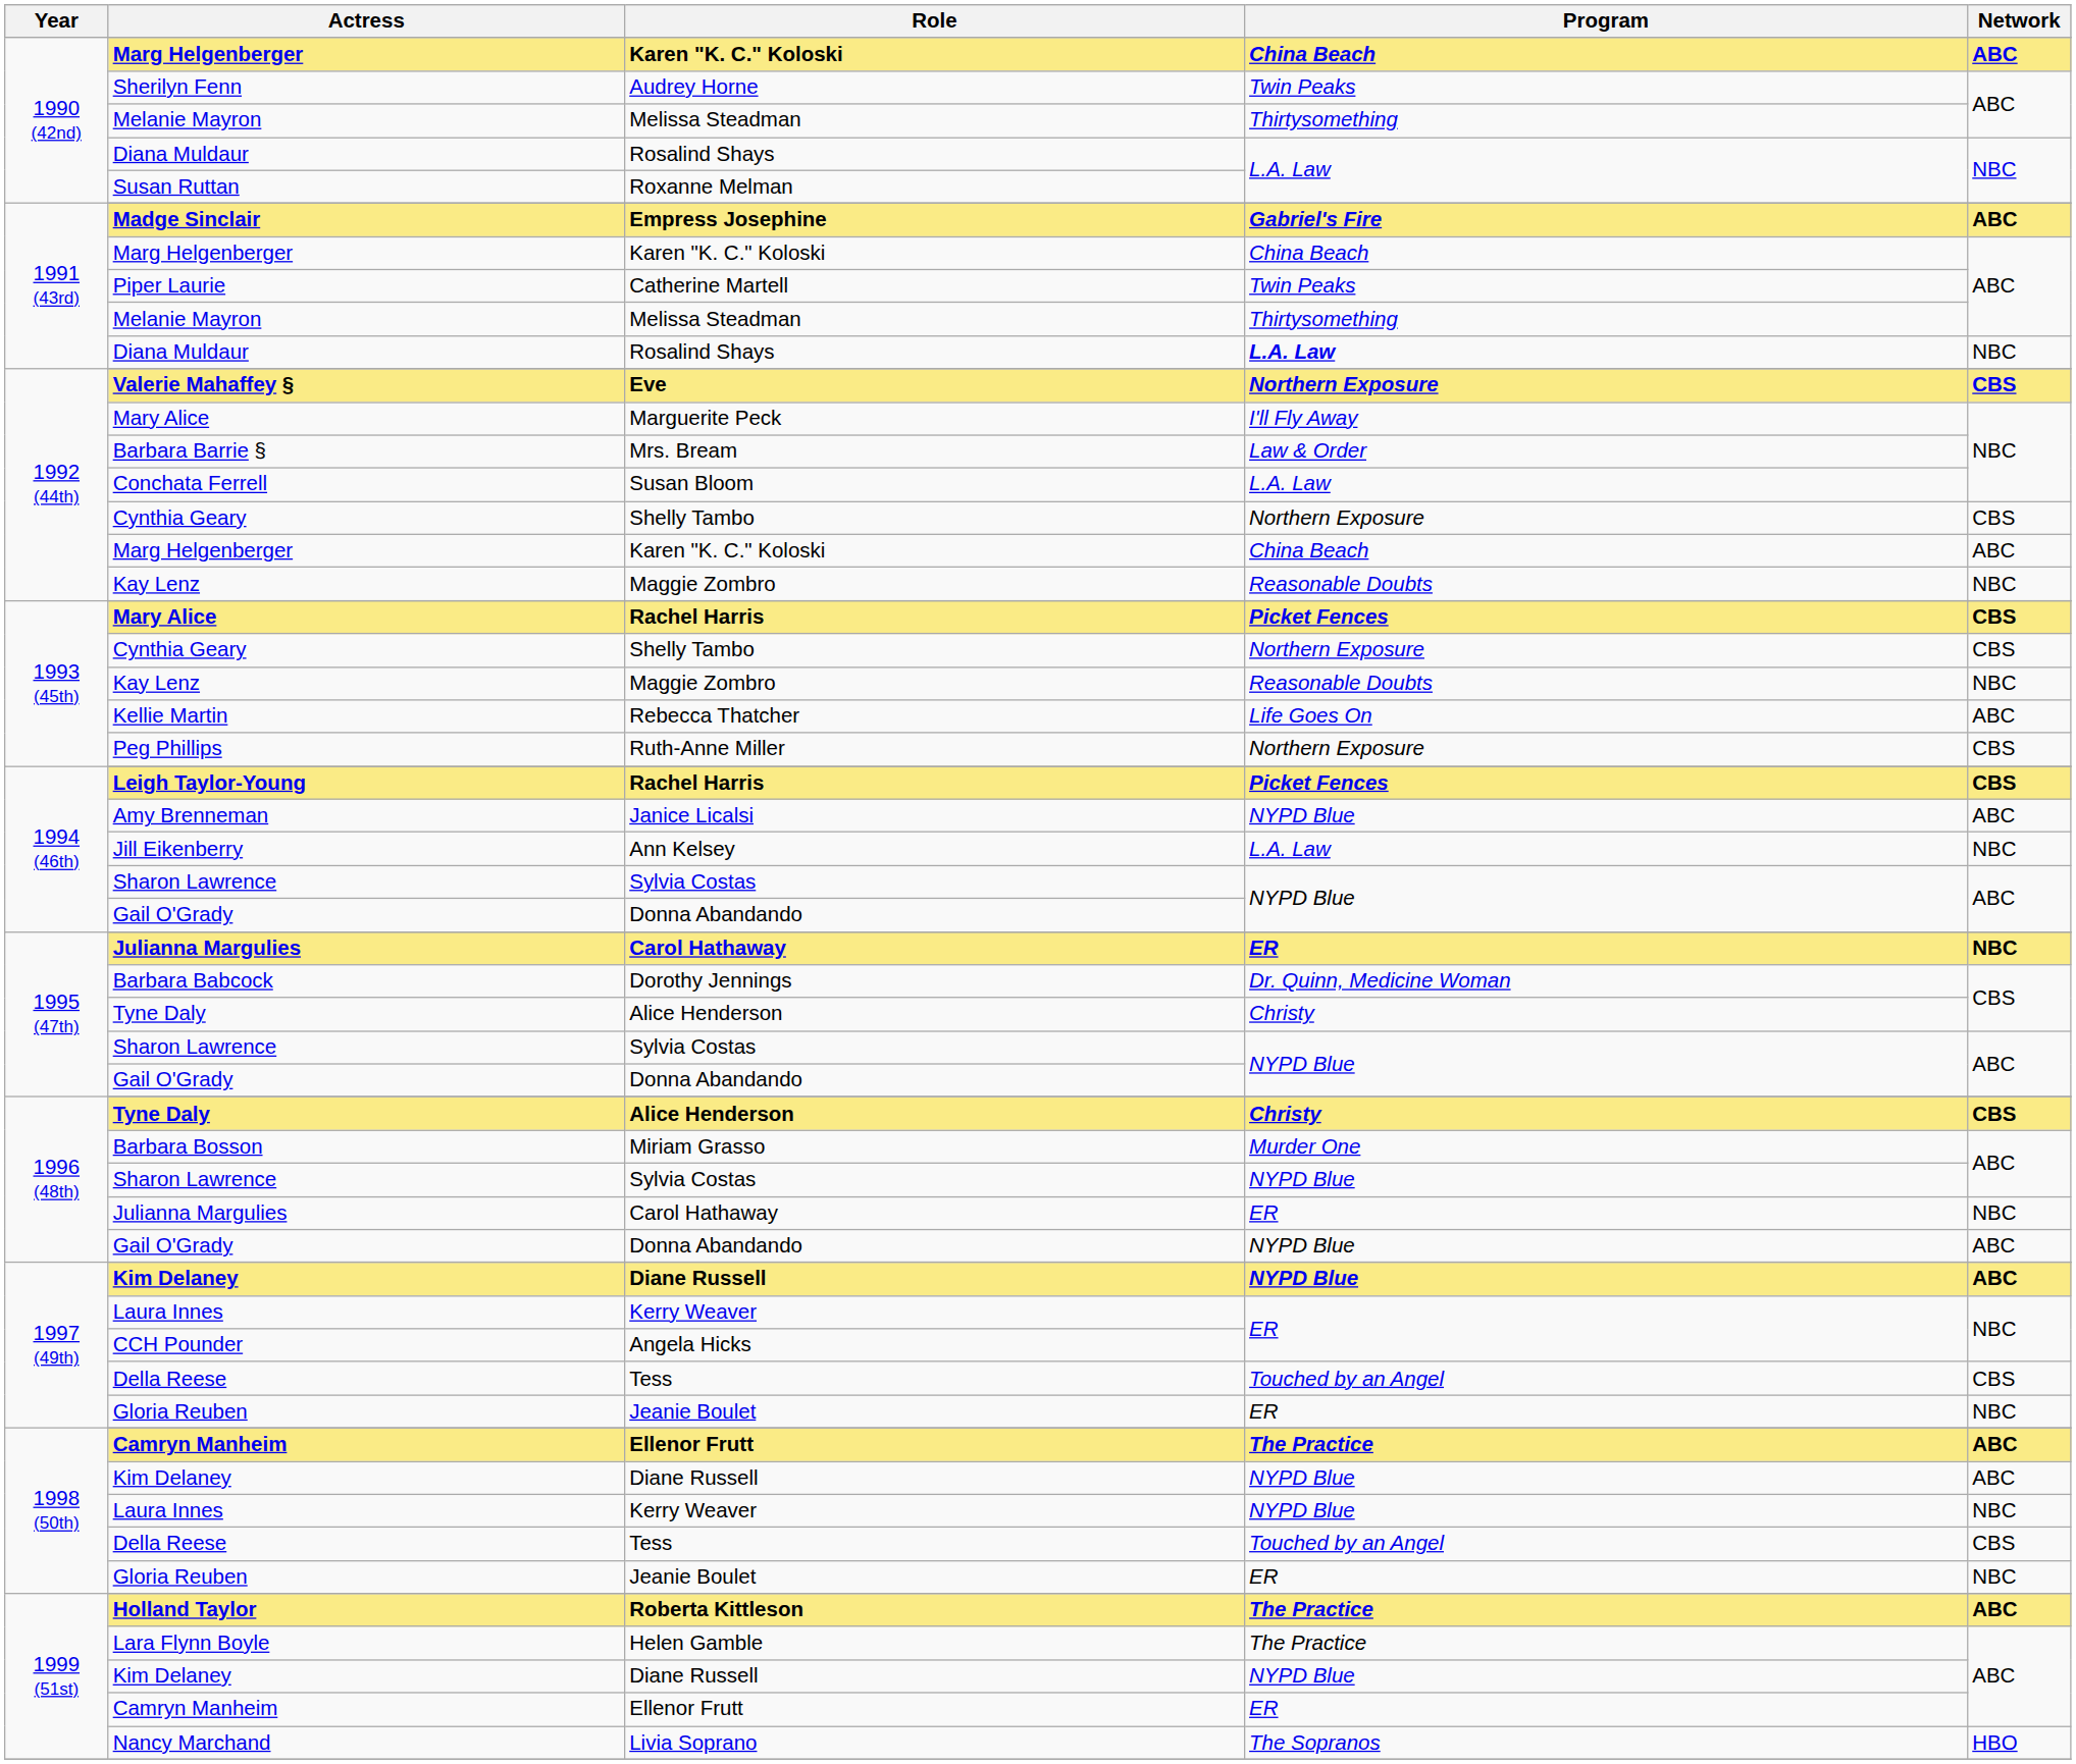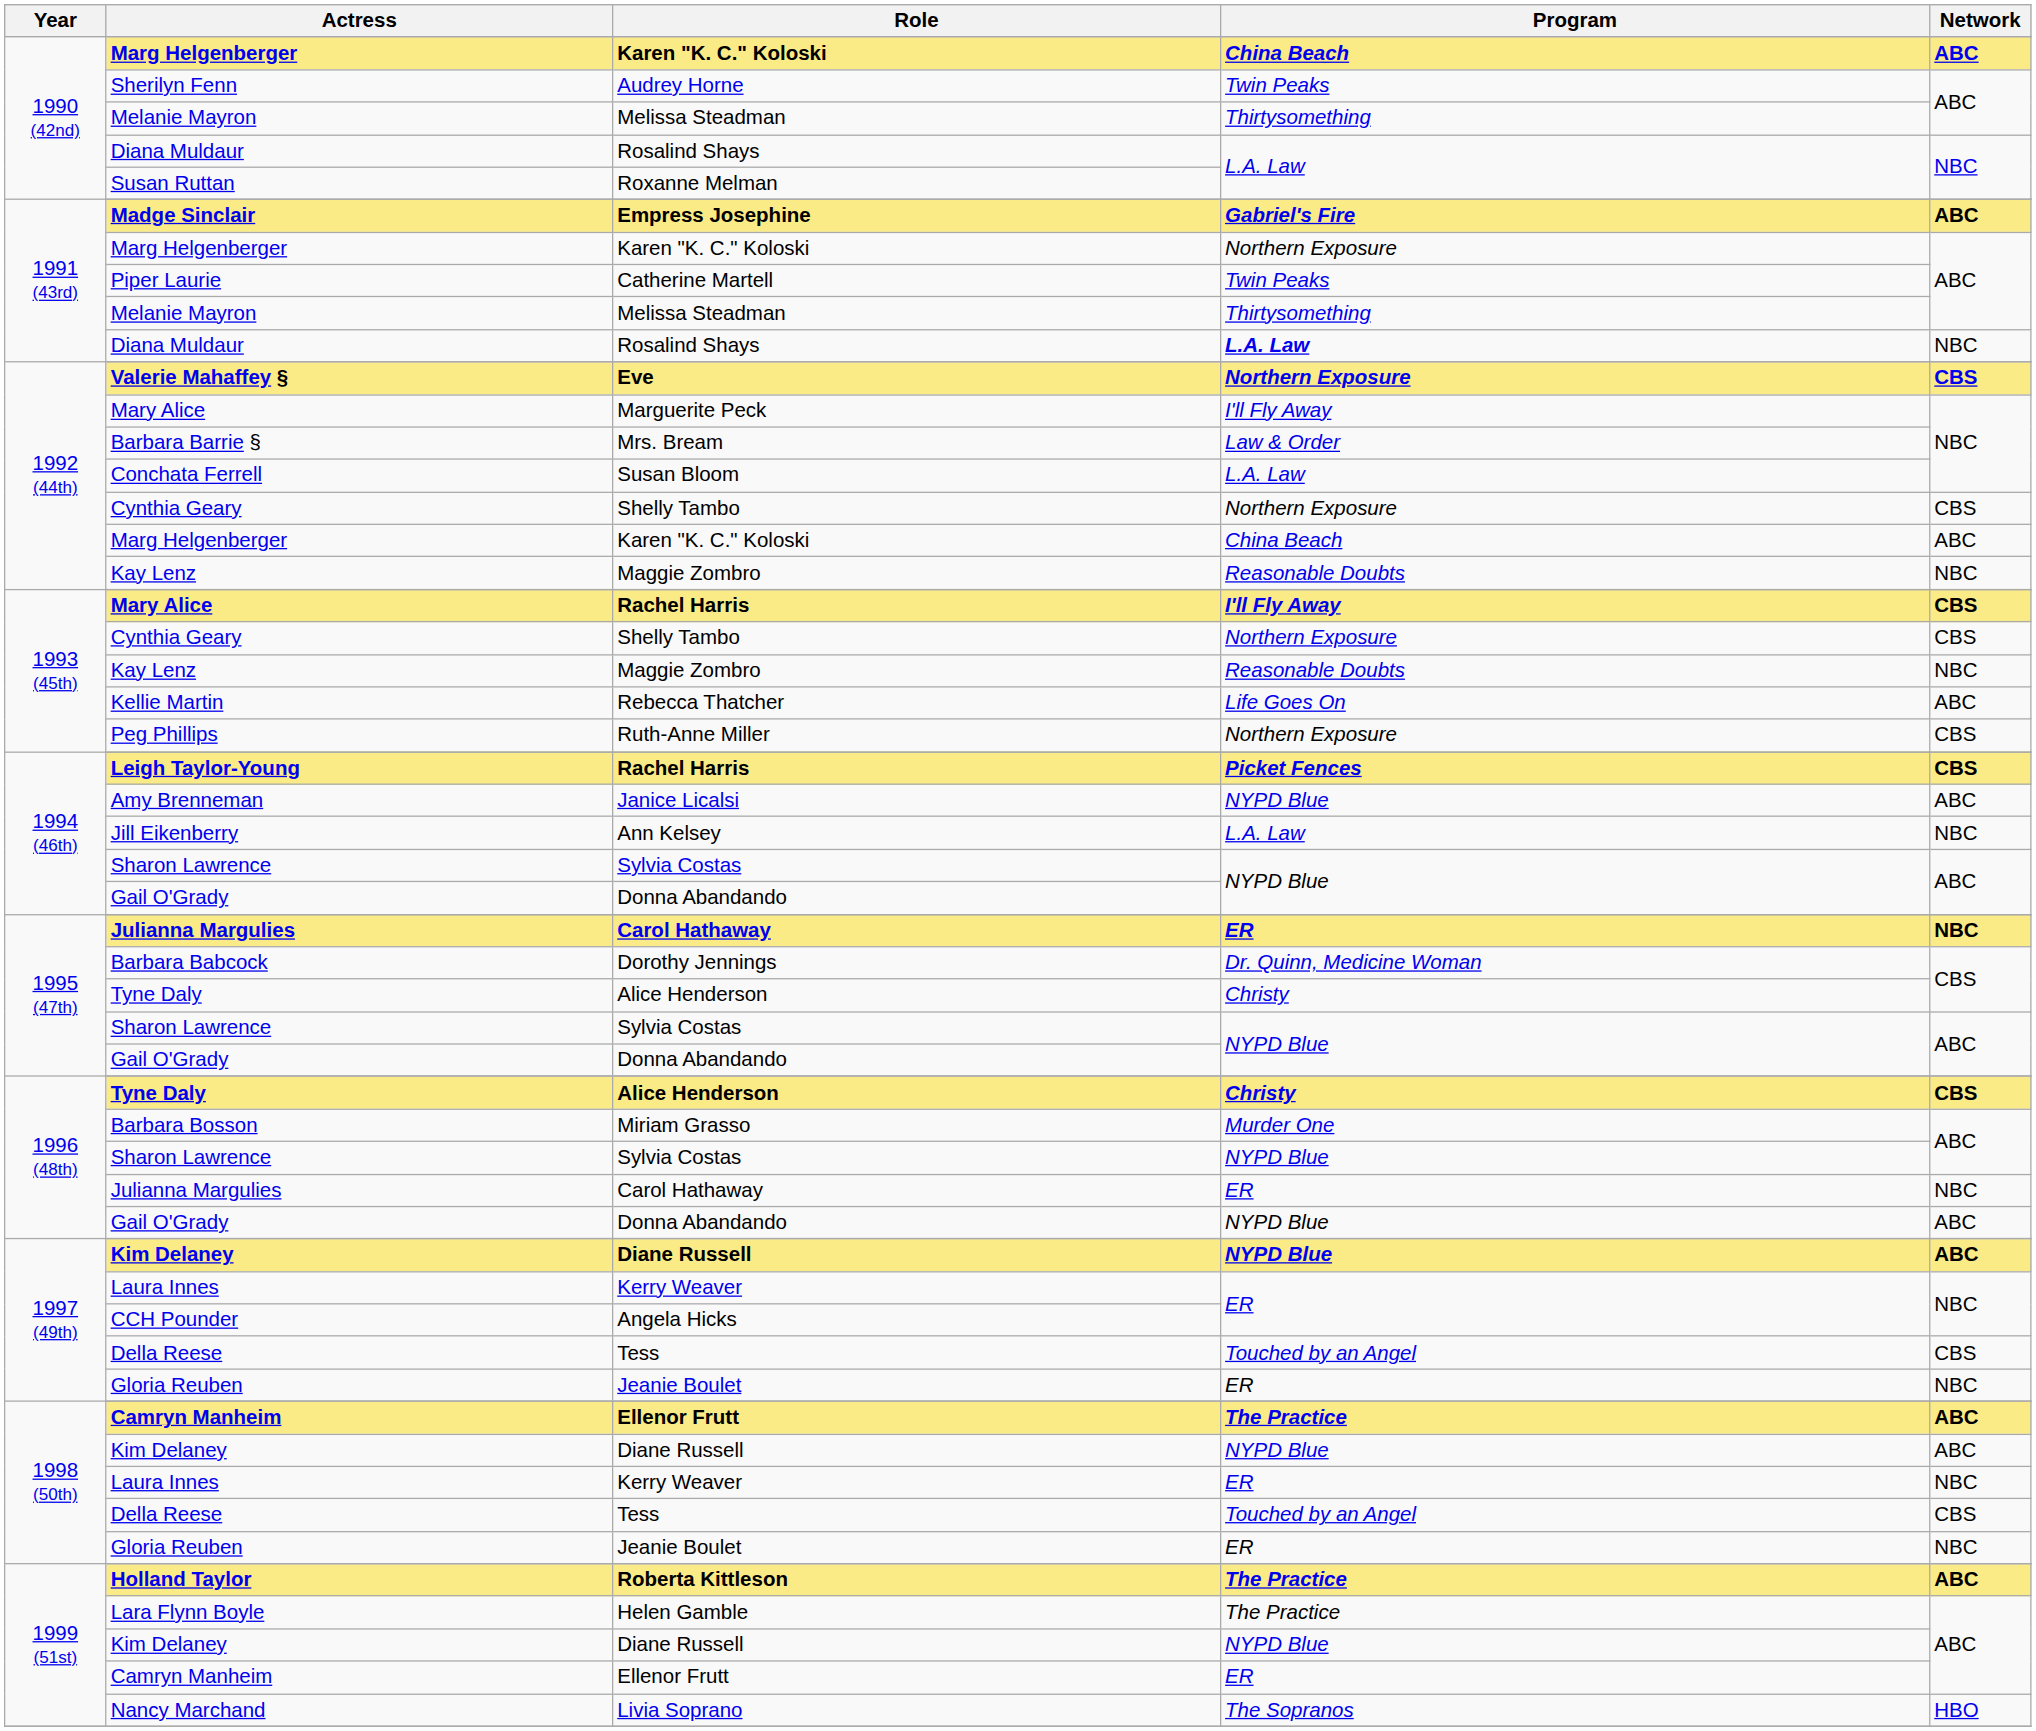 <table class="wikitable" style="width:100%">
 <tr style="background:#bebebe;">
 <th style="width:5%;">Year</th>
 <th style="width:25%;">Actress</th>
 <th style="width:30%;">Role</th>
 <th style="width:35%;">Program</th>
 <th style="width:5%;">Network</th>
 </tr>
 <tr>
 <td rowspan=6 style="text-align:center"><a href='#'>1990</a><br><small><a href='#'>(42nd)</a></small></td>
 </tr>
 <tr style="background:#FAEB86">
 <td><strong><a href='#'>Marg Helgenberger</a></strong></td>
 <td><strong>Karen "K. C." Koloski</strong></td>
 <td><strong><em><a href='#'>China Beach</a></em></strong></td>
 <td><strong><a href='#'>ABC</a></strong></td>
 </tr>
 <tr>
 <td><a href='#'>Sherilyn Fenn</a></td>
 <td><a href='#'>Audrey Horne</a></td>
 <td><em><a href='#'>Twin Peaks</a></em></td>
 <td rowspan=2>ABC</td>
 </tr>
 <tr>
 <td><a href='#'>Melanie Mayron</a></td>
 <td>Melissa Steadman</td>
 <td><em><a href='#'>Thirtysomething</a></em></td>
 </tr>
 <tr>
 <td><a href='#'>Diana Muldaur</a></td>
 <td>Rosalind Shays</td>
 <td rowspan=2><em><a href='#'>L.A. Law</a></em></td>
 <td rowspan=2><a href='#'>NBC</a></td>
 </tr>
 <tr>
 <td><a href='#'>Susan Ruttan</a></td>
 <td>Roxanne Melman</td>
 </tr>
 <tr>
 <td rowspan=6 style="text-align:center"><a href='#'>1991</a><br><small><a href='#'>(43rd)</a></small></td>
 </tr>
 <tr style="background:#FAEB86">
 <td><strong><a href='#'>Madge Sinclair</a></strong></td>
 <td><strong>Empress Josephine</strong></td>
 <td><strong><em><a href='#'>Gabriel's Fire</a></em></strong></td>
 <td><strong>ABC</strong></td>
 </tr>
 <tr>
 <td><a href='#'>Marg Helgenberger</a></td>
 <td>Karen "K. C." Koloski</td>
-<td><em><a href='#'>China Beach</a></em></td>
+<td><em>Northern Exposure</em></td>
 <td rowspan=3>ABC</td>
 </tr>
 <tr>
 <td><a href='#'>Piper Laurie</a></td>
 <td>Catherine Martell</td>
 <td><em><a href='#'>Twin Peaks</a></em></td>
 </tr>
 <tr>
 <td><a href='#'>Melanie Mayron</a></td>
 <td>Melissa Steadman</td>
 <td><em><a href='#'>Thirtysomething</a></em></td>
 </tr>
 <tr>
 <td><a href='#'>Diana Muldaur</a></td>
 <td>Rosalind Shays</td>
 <td><strong><em><a href='#'>L.A. Law</a></em></strong></td>
 <td>NBC</td>
 </tr>
 <tr>
 <td rowspan=8 style="text-align:center"><a href='#'>1992</a><br><small><a href='#'>(44th)</a></small></td>
 </tr>
 <tr style="background:#FAEB86">
 <td><strong><a href='#'>Valerie Mahaffey</a> §</strong></td>
 <td><strong>Eve</strong></td>
 <td><strong><em><a href='#'>Northern Exposure</a></em></strong></td>
 <td><strong><a href='#'>CBS</a></strong></td>
 </tr>
 <tr>
 <td><a href='#'>Mary Alice</a></td>
 <td>Marguerite Peck</td>
 <td><em><a href='#'>I'll Fly Away</a></em></td>
 <td rowspan=3>NBC</td>
 </tr>
 <tr>
 <td><a href='#'>Barbara Barrie</a> §</td>
 <td>Mrs. Bream</td>
 <td><em><a href='#'>Law & Order</a></em></td>
 </tr>
 <tr>
 <td><a href='#'>Conchata Ferrell</a></td>
 <td>Susan Bloom</td>
 <td><em><a href='#'>L.A. Law</a></em></td>
 </tr>
 <tr>
 <td><a href='#'>Cynthia Geary</a></td>
 <td>Shelly Tambo</td>
 <td><em>Northern Exposure</em></td>
 <td>CBS</td>
 </tr>
 <tr>
 <td><a href='#'>Marg Helgenberger</a></td>
 <td>Karen "K. C." Koloski</td>
 <td><em><a href='#'>China Beach</a></em></td>
 <td>ABC</td>
 </tr>
 <tr>
 <td><a href='#'>Kay Lenz</a></td>
 <td>Maggie Zombro</td>
 <td><em><a href='#'>Reasonable Doubts</a></em></td>
 <td>NBC</td>
 </tr>
 <tr>
 <td rowspan=6 style="text-align:center"><a href='#'>1993</a><br><small><a href='#'>(45th)</a></small></td>
 </tr>
 <tr style="background:#FAEB86">
 <td><strong><a href='#'>Mary Alice</a></strong></td>
 <td><strong>Rachel Harris</strong></td>
-<td><strong><em><a href='#'>Picket Fences</a></em></strong></td>
+<td><strong><em><a href='#'>I'll Fly Away</a></em></strong></td>
 <td><strong>CBS</strong></td>
 </tr>
 <tr>
 <td><a href='#'>Cynthia Geary</a></td>
 <td>Shelly Tambo</td>
 <td><em><a href='#'>Northern Exposure</a></em></td>
 <td>CBS</td>
 </tr>
 <tr>
 <td><a href='#'>Kay Lenz</a></td>
 <td>Maggie Zombro</td>
 <td><em><a href='#'>Reasonable Doubts</a></em></td>
 <td>NBC</td>
 </tr>
 <tr>
 <td><a href='#'>Kellie Martin</a></td>
 <td>Rebecca Thatcher</td>
 <td><em><a href='#'>Life Goes On</a></em></td>
 <td>ABC</td>
 </tr>
 <tr>
 <td><a href='#'>Peg Phillips</a></td>
 <td>Ruth-Anne Miller</td>
 <td><em>Northern Exposure</em></td>
 <td>CBS</td>
 </tr>
 <tr>
 <td rowspan=6 style="text-align:center"><a href='#'>1994</a><br><small><a href='#'>(46th)</a></small></td>
 </tr>
 <tr style="background:#FAEB86">
 <td><strong><a href='#'>Leigh Taylor-Young</a></strong></td>
 <td><strong>Rachel Harris</strong></td>
 <td><strong><em><a href='#'>Picket Fences</a></em></strong></td>
 <td><strong>CBS</strong></td>
 </tr>
 <tr>
 <td><a href='#'>Amy Brenneman</a></td>
 <td><a href='#'>Janice Licalsi</a></td>
 <td><em><a href='#'>NYPD Blue</a></em></td>
 <td>ABC</td>
 </tr>
 <tr>
 <td><a href='#'>Jill Eikenberry</a></td>
 <td>Ann Kelsey</td>
 <td><em><a href='#'>L.A. Law</a></em></td>
 <td>NBC</td>
 </tr>
 <tr>
 <td><a href='#'>Sharon Lawrence</a></td>
 <td><a href='#'>Sylvia Costas</a></td>
 <td rowspan="2"><em>NYPD Blue</em></td>
 <td rowspan="2">ABC</td>
 </tr>
 <tr>
 <td><a href='#'>Gail O'Grady</a></td>
 <td>Donna Abandando</td>
 </tr>
 <tr>
 <td rowspan=6 style="text-align:center"><a href='#'>1995</a><br><small><a href='#'>(47th)</a></small></td>
 </tr>
 <tr style="background:#FAEB86">
 <td><strong><a href='#'>Julianna Margulies</a></strong></td>
 <td><strong><a href='#'>Carol Hathaway</a></strong></td>
 <td><strong><em><a href='#'>ER</a></em></strong></td>
 <td><strong>NBC</strong></td>
 </tr>
 <tr>
 <td><a href='#'>Barbara Babcock</a></td>
 <td>Dorothy Jennings</td>
 <td><em><a href='#'>Dr. Quinn, Medicine Woman</a></em></td>
 <td rowspan=2>CBS</td>
 </tr>
 <tr>
 <td><a href='#'>Tyne Daly</a></td>
 <td>Alice Henderson</td>
 <td><em><a href='#'>Christy</a></em></td>
 </tr>
 <tr>
 <td><a href='#'>Sharon Lawrence</a></td>
 <td>Sylvia Costas</td>
 <td rowspan=2><em><a href='#'>NYPD Blue</a></em></td>
 <td rowspan=2>ABC</td>
 </tr>
 <tr>
 <td><a href='#'>Gail O'Grady</a></td>
 <td>Donna Abandando</td>
 </tr>
 <tr>
 <td rowspan=6 style="text-align:center"><a href='#'>1996</a><br><small><a href='#'>(48th)</a></small></td>
 </tr>
 <tr style="background:#FAEB86">
 <td><strong><a href='#'>Tyne Daly</a></strong></td>
 <td><strong>Alice Henderson</strong></td>
 <td><strong><em><a href='#'>Christy</a></em></strong></td>
 <td><strong>CBS</strong></td>
 </tr>
 <tr>
 <td><a href='#'>Barbara Bosson</a></td>
 <td>Miriam Grasso</td>
 <td><em><a href='#'>Murder One</a></em></td>
 <td rowspan=2>ABC</td>
 </tr>
 <tr>
 <td><a href='#'>Sharon Lawrence</a></td>
 <td>Sylvia Costas</td>
 <td><em><a href='#'>NYPD Blue</a></em></td>
 </tr>
 <tr>
 <td><a href='#'>Julianna Margulies</a></td>
 <td>Carol Hathaway</td>
 <td><em><a href='#'>ER</a></em></td>
 <td>NBC</td>
 </tr>
 <tr>
 <td><a href='#'>Gail O'Grady</a></td>
 <td>Donna Abandando</td>
 <td><em>NYPD Blue</em></td>
 <td>ABC</td>
 </tr>
 <tr>
 <td rowspan=6 style="text-align:center"><a href='#'>1997</a><br><small><a href='#'>(49th)</a></small></td>
 </tr>
 <tr style="background:#FAEB86">
 <td><strong><a href='#'>Kim Delaney</a></strong></td>
 <td><strong>Diane Russell</strong></td>
 <td><strong><em><a href='#'>NYPD Blue</a></em></strong></td>
 <td><strong>ABC</strong></td>
 </tr>
 <tr>
 <td><a href='#'>Laura Innes</a></td>
 <td><a href='#'>Kerry Weaver</a></td>
 <td rowspan=2><em><a href='#'>ER</a></em></td>
 <td rowspan=2>NBC</td>
 </tr>
 <tr>
 <td><a href='#'>CCH Pounder</a></td>
 <td>Angela Hicks</td>
 </tr>
 <tr>
 <td><a href='#'>Della Reese</a></td>
 <td>Tess</td>
 <td><em><a href='#'>Touched by an Angel</a></em></td>
 <td>CBS</td>
 </tr>
 <tr>
 <td><a href='#'>Gloria Reuben</a></td>
 <td><a href='#'>Jeanie Boulet</a></td>
 <td><em>ER</em></td>
 <td>NBC</td>
 </tr>
 <tr>
 <td rowspan=6 style="text-align:center"><a href='#'>1998</a><br><small><a href='#'>(50th)</a></small></td>
 </tr>
 <tr style="background:#FAEB86">
 <td><strong><a href='#'>Camryn Manheim</a></strong></td>
 <td><strong>Ellenor Frutt</strong></td>
 <td><strong><em><a href='#'>The Practice</a></em></strong></td>
 <td><strong>ABC</strong></td>
 </tr>
 <tr>
 <td><a href='#'>Kim Delaney</a></td>
 <td>Diane Russell</td>
 <td><em><a href='#'>NYPD Blue</a></em></td>
 <td>ABC</td>
 </tr>
 <tr>
 <td><a href='#'>Laura Innes</a></td>
 <td>Kerry Weaver</td>
-<td><em><a href='#'>NYPD Blue</a></em></td>
+<td><em><a href='#'>ER</a></em></td>
 <td>NBC</td>
 </tr>
 <tr>
 <td><a href='#'>Della Reese</a></td>
 <td>Tess</td>
 <td><em><a href='#'>Touched by an Angel</a></em></td>
 <td>CBS</td>
 </tr>
 <tr>
 <td><a href='#'>Gloria Reuben</a></td>
 <td>Jeanie Boulet</td>
 <td><em>ER</em></td>
 <td>NBC</td>
 </tr>
 <tr>
 <td rowspan=6 style="text-align:center"><a href='#'>1999</a><br><small><a href='#'>(51st)</a></small></td>
 </tr>
 <tr style="background:#FAEB86">
 <td><strong><a href='#'>Holland Taylor</a></strong></td>
 <td><strong>Roberta Kittleson</strong></td>
 <td><strong><em><a href='#'>The Practice</a></em></strong></td>
 <td><strong>ABC</strong></td>
 </tr>
 <tr>
 <td><a href='#'>Lara Flynn Boyle</a></td>
 <td>Helen Gamble</td>
 <td><em>The Practice</em></td>
 <td rowspan="3">ABC</td>
 </tr>
 <tr>
 <td><a href='#'>Kim Delaney</a></td>
 <td>Diane Russell</td>
 <td><em><a href='#'>NYPD Blue</a></em></td>
 </tr>
 <tr>
 <td><a href='#'>Camryn Manheim</a></td>
 <td>Ellenor Frutt</td>
 <td><em><a href='#'>ER</a></em></td>
 </tr>
 <tr>
 <td><a href='#'>Nancy Marchand</a></td>
 <td><a href='#'>Livia Soprano</a></td>
 <td><em><a href='#'>The Sopranos</a></em></td>
 <td><a href='#'>HBO</a></td>
 </tr>
 <tr>
 </tr>
 </table>
